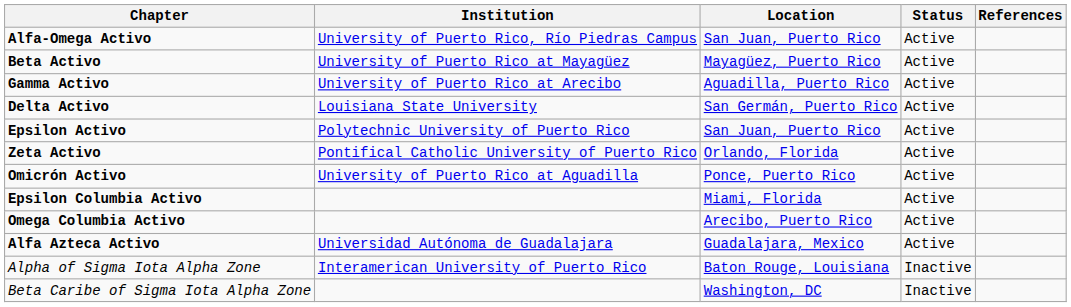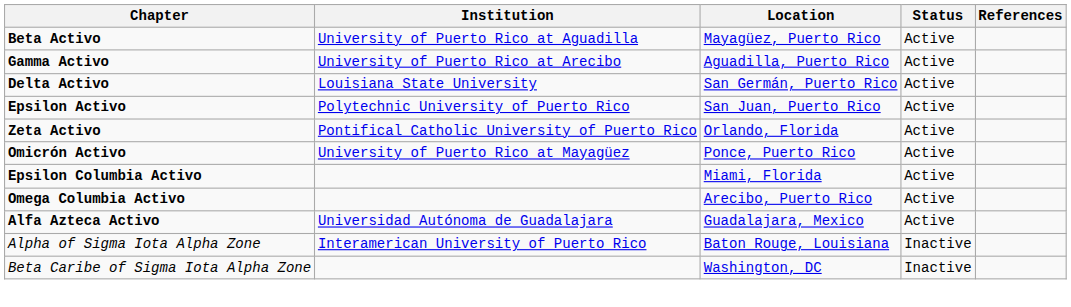 <table class="wikitable sortable">
 <tr>
 <th>Chapter</th>
 <th>Institution</th>
 <th>Location</th>
 <th>Status</th>
 <th>References</th>
 </tr>
 <tr>
-<td><strong>Alfa-Omega Activo</strong></td>
-<td><a href='#'>University of Puerto Rico, Río Piedras Campus</a></td>
-<td><a href='#'>San Juan, Puerto Rico</a></td>
-<td>Active</td>
-<td></td>
-</tr>
-<tr>
 <td><strong>Beta Activo</strong></td>
-<td><a href='#'>University of Puerto Rico at Mayagüez</a></td>
+<td><a href='#'>University of Puerto Rico at Aguadilla</a></td>
 <td><a href='#'>Mayagüez, Puerto Rico</a></td>
 <td>Active</td>
 <td></td>
 </tr>
 <tr>
 <td><strong>Gamma Activo</strong></td>
 <td><a href='#'>University of Puerto Rico at Arecibo</a></td>
 <td><a href='#'>Aguadilla, Puerto Rico</a></td>
 <td>Active</td>
 <td></td>
 </tr>
 <tr>
 <td><strong>Delta Activo</strong></td>
 <td><a href='#'>Louisiana State University</a></td>
 <td><a href='#'>San Germán, Puerto Rico</a></td>
 <td>Active</td>
 <td></td>
 </tr>
 <tr>
 <td><strong>Epsilon Activo</strong></td>
 <td><a href='#'>Polytechnic University of Puerto Rico</a></td>
 <td><a href='#'>San Juan, Puerto Rico</a></td>
 <td>Active</td>
 <td></td>
 </tr>
 <tr>
 <td><strong>Zeta Activo</strong></td>
 <td><a href='#'>Pontifical Catholic University of Puerto Rico</a></td>
 <td><a href='#'>Orlando, Florida</a></td>
 <td>Active</td>
 <td></td>
 </tr>
 <tr>
 <td><strong>Omicrón Activo</strong></td>
-<td><a href='#'>University of Puerto Rico at Aguadilla</a></td>
+<td><a href='#'>University of Puerto Rico at Mayagüez</a></td>
 <td><a href='#'>Ponce, Puerto Rico</a></td>
 <td>Active</td>
 <td></td>
 </tr>
 <tr>
 <td><strong>Epsilon Columbia Activo</strong></td>
 <td></td>
 <td><a href='#'>Miami, Florida</a></td>
 <td>Active</td>
 <td></td>
 </tr>
 <tr>
 <td><strong>Omega Columbia Activo</strong></td>
 <td></td>
 <td><a href='#'>Arecibo, Puerto Rico</a></td>
 <td>Active</td>
 <td></td>
 </tr>
 <tr>
 <td><strong>Alfa Azteca Activo</strong></td>
 <td><a href='#'>Universidad Autónoma de Guadalajara</a></td>
 <td><a href='#'>Guadalajara, Mexico</a></td>
 <td>Active</td>
 <td></td>
 </tr>
 <tr>
 <td><em>Alpha of Sigma Iota Alpha Zone</em></td>
 <td><a href='#'>Interamerican University of Puerto Rico</a></td>
 <td><a href='#'>Baton Rouge, Louisiana</a></td>
 <td>Inactive</td>
 <td></td>
 </tr>
 <tr>
 <td><em>Beta Caribe of Sigma Iota Alpha Zone</em></td>
 <td></td>
 <td><a href='#'>Washington, DC</a></td>
 <td>Inactive</td>
 <td></td>
 </tr>
 </table>
